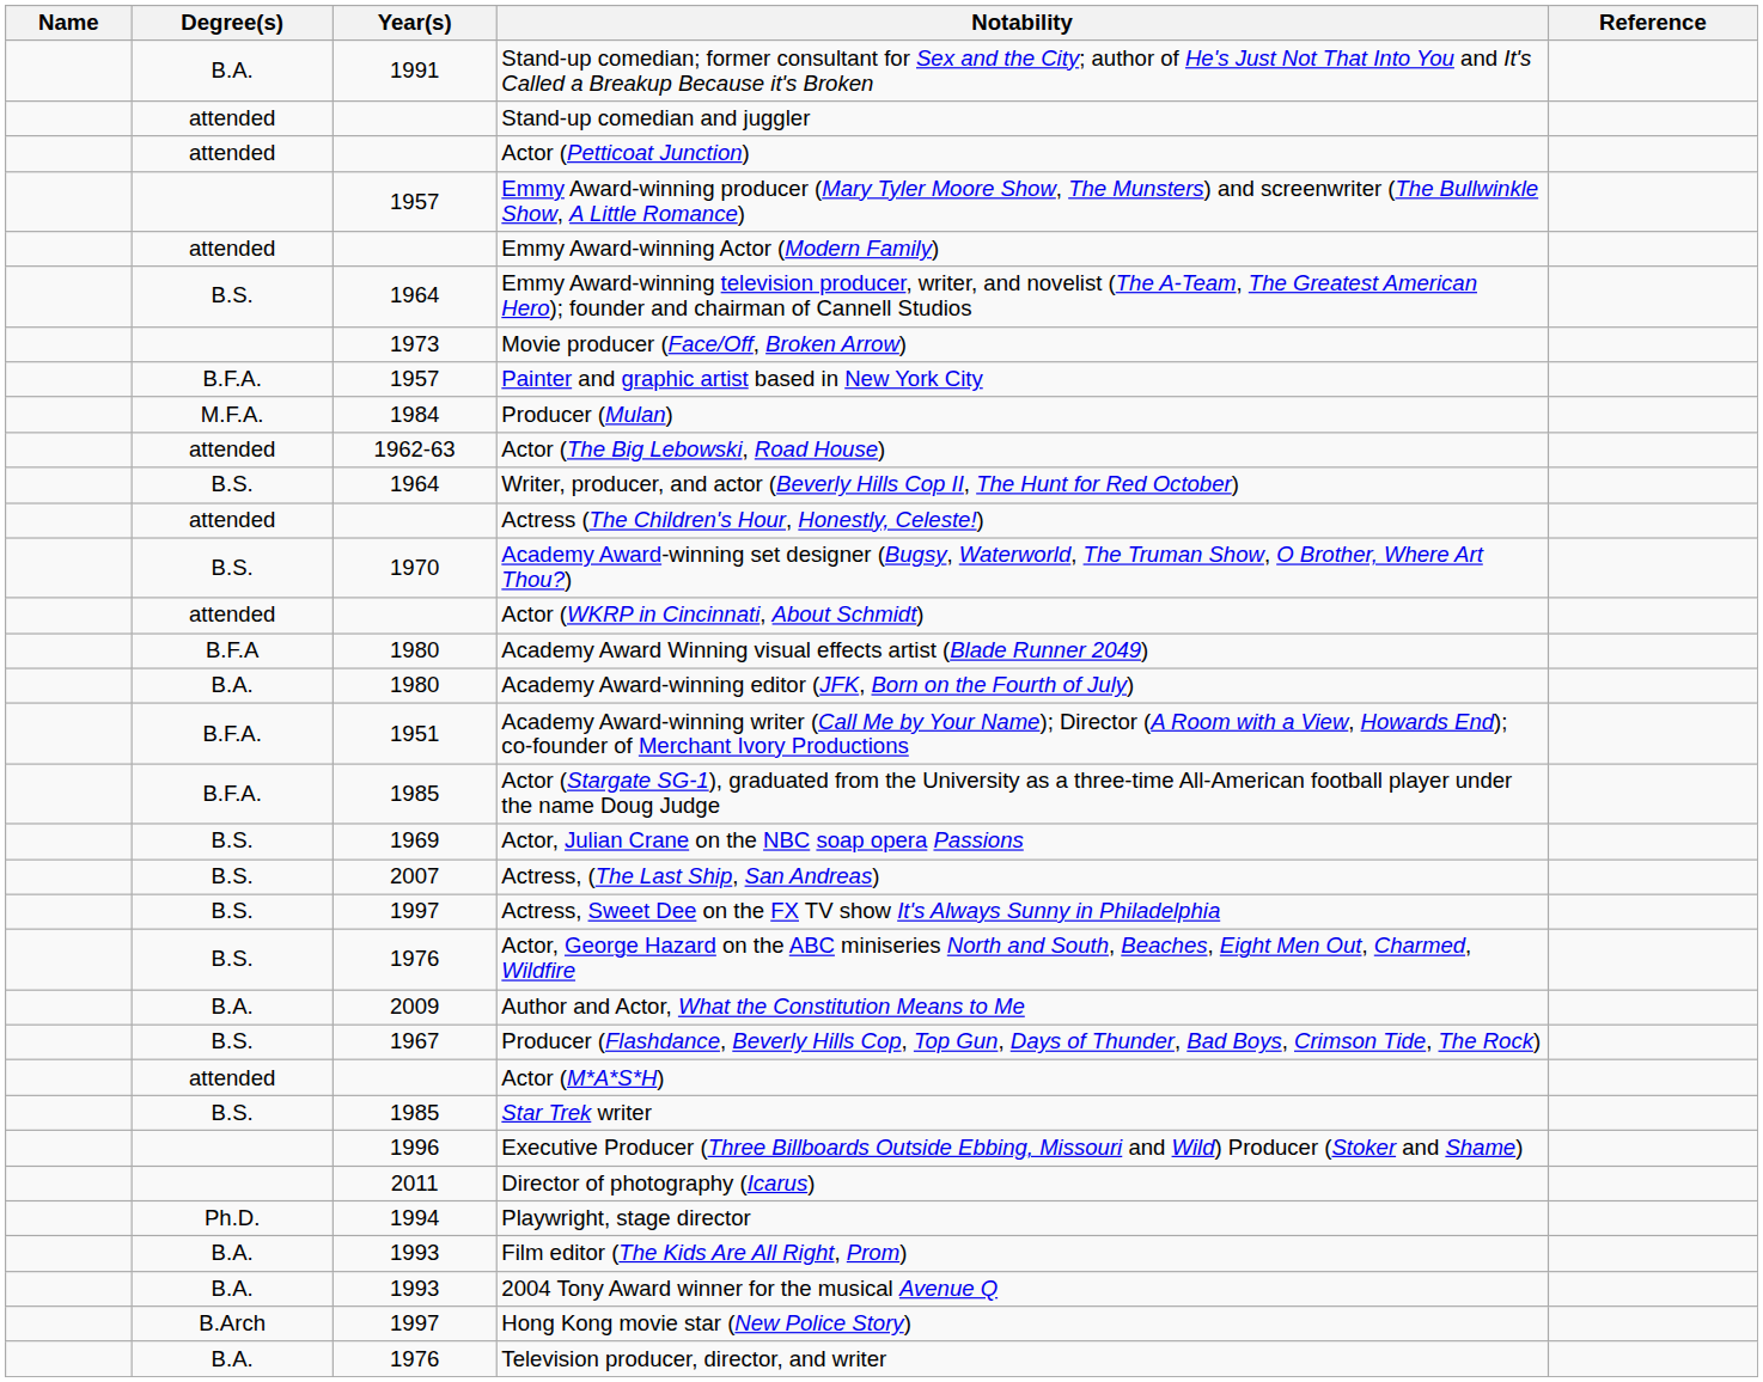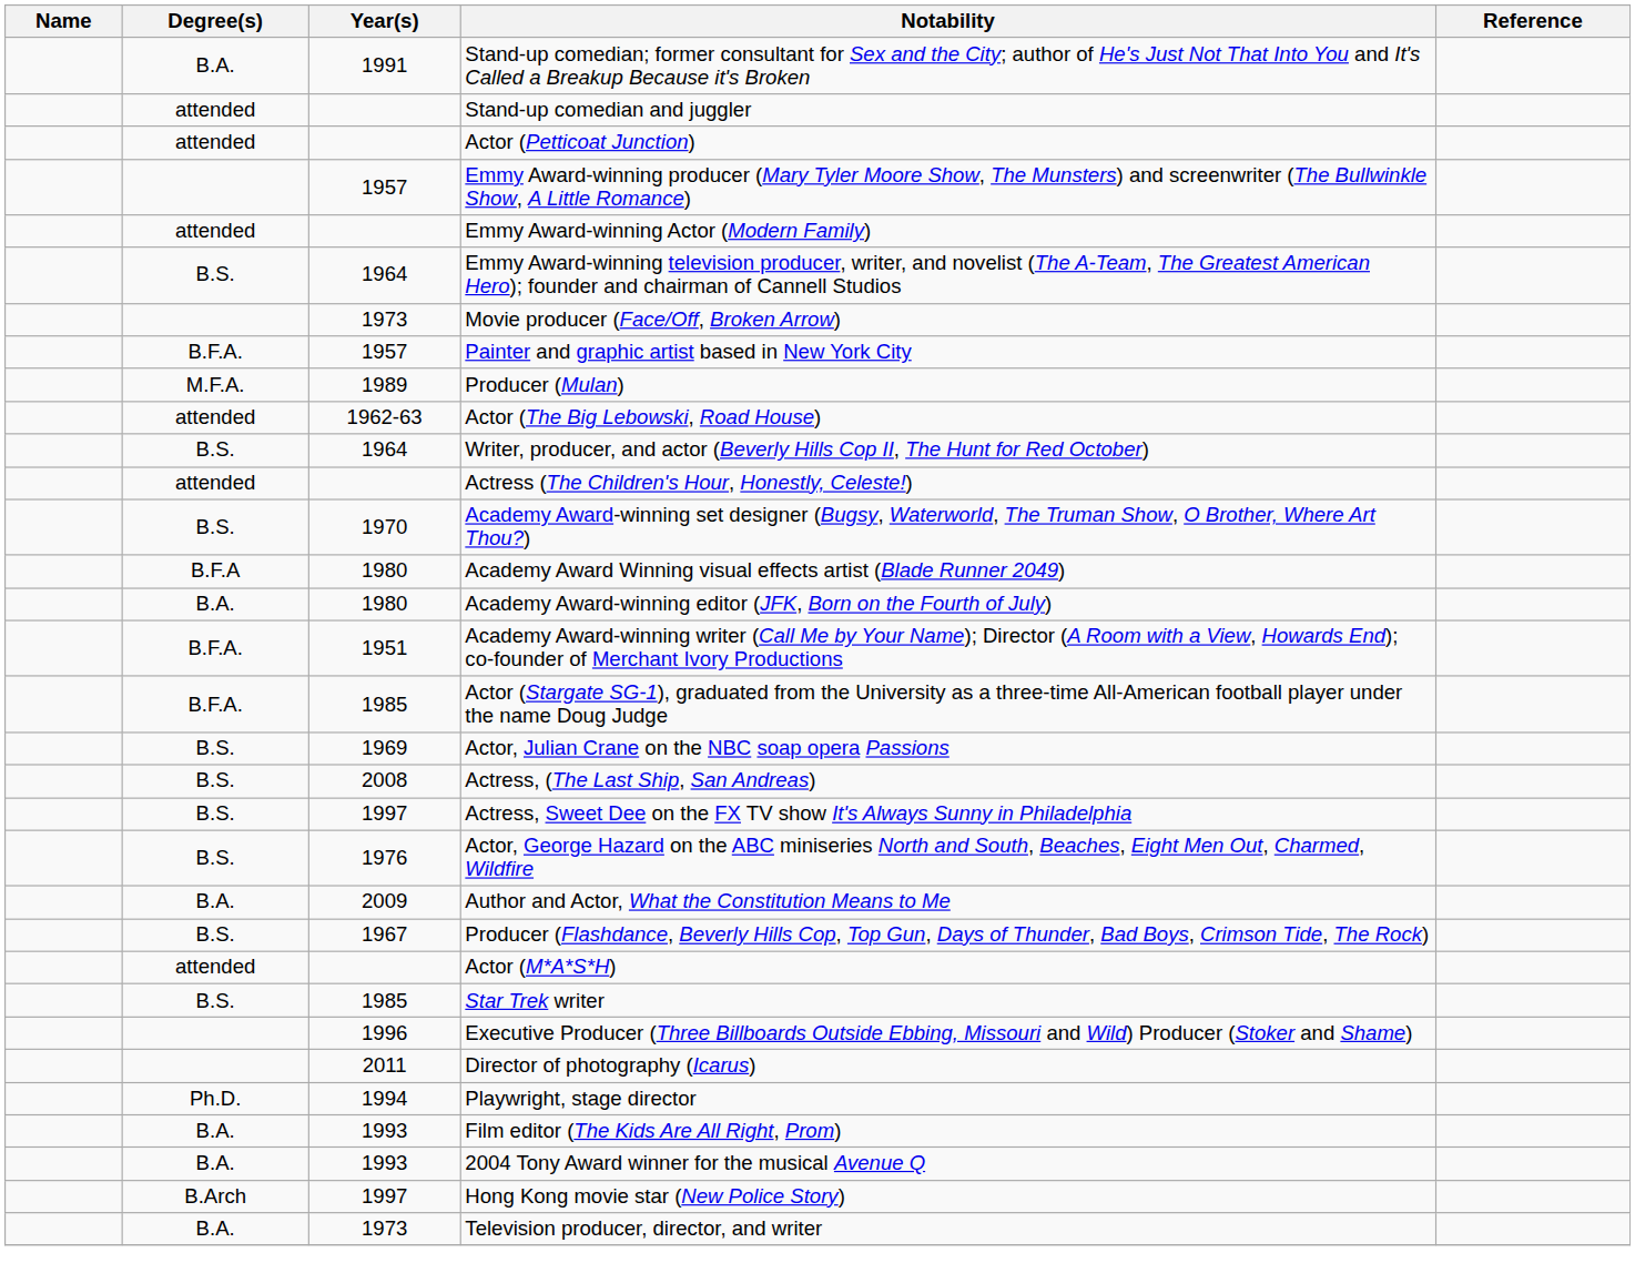 <table class="wikitable sortable" style="width:100%">
 <tr>
 <th width="* ">Name</th>
 <th>Degree(s)</th>
 <th>Year(s)</th>
 <th width="60%" class="unsortable">Notability</th>
 <th width="* " class="unsortable">Reference</th>
 </tr>
 <tr>
 <td></td>
 <td align="center">B.A.</td>
 <td align="center">1991</td>
 <td>Stand-up comedian; former consultant for <em><a href='#'>Sex and the City</a></em>; author of <em><a href='#'>He's Just Not That Into You</a></em> and <em>It's Called a Breakup Because it's Broken</em></td>
 <td align="center"></td>
 </tr>
 <tr>
 <td></td>
 <td align="center">attended</td>
 <td align="center"></td>
 <td>Stand-up comedian and juggler</td>
 <td align="center"></td>
 </tr>
 <tr>
 <td></td>
 <td align="center">attended</td>
 <td align="center"></td>
 <td>Actor (<em><a href='#'>Petticoat Junction</a></em>)</td>
 <td align="center"></td>
 </tr>
 <tr>
 <td></td>
 <td align="center"></td>
 <td align="center">1957</td>
 <td><a href='#'>Emmy</a> Award-winning producer (<em><a href='#'>Mary Tyler Moore Show</a></em>, <em><a href='#'>The Munsters</a></em>) and screenwriter (<em><a href='#'>The Bullwinkle Show</a></em>, <em><a href='#'>A Little Romance</a></em>)</td>
 <td align="center"></td>
 </tr>
 <tr>
 <td></td>
 <td align="center">attended</td>
 <td align="center"></td>
 <td>Emmy Award-winning Actor (<em><a href='#'>Modern Family</a></em>)</td>
 <td align="center"></td>
 </tr>
 <tr>
 <td></td>
 <td align="center">B.S.</td>
 <td align="center">1964</td>
 <td>Emmy Award-winning <a href='#'>television producer</a>, writer, and novelist (<em><a href='#'>The A-Team</a></em>, <em><a href='#'>The Greatest American Hero</a></em>); founder and chairman of Cannell Studios</td>
 <td align="center"></td>
 </tr>
 <tr>
 <td></td>
 <td align="center"></td>
 <td align="center">1973</td>
 <td>Movie producer (<em><a href='#'>Face/Off</a></em>, <em><a href='#'>Broken Arrow</a></em>)</td>
 <td align="center"></td>
 </tr>
 <tr>
 <td></td>
 <td align="center">B.F.A.</td>
 <td align="center">1957</td>
 <td><a href='#'>Painter</a> and <a href='#'>graphic artist</a> based in <a href='#'>New York City</a></td>
 <td align="center"></td>
 </tr>
 <tr>
 <td></td>
 <td align="center">M.F.A.</td>
-<td align="center">1984</td>
+<td align="center">1989</td>
 <td>Producer (<em><a href='#'>Mulan</a></em>)</td>
 <td align="center"></td>
 </tr>
 <tr>
 <td></td>
 <td align="center">attended</td>
 <td align="center">1962-63</td>
 <td>Actor (<em><a href='#'>The Big Lebowski</a></em>, <em><a href='#'>Road House</a></em>)</td>
 <td align="center"></td>
 </tr>
 <tr>
 <td></td>
 <td align="center">B.S.</td>
 <td align="center">1964</td>
 <td>Writer, producer, and actor (<em><a href='#'>Beverly Hills Cop II</a></em>, <em><a href='#'>The Hunt for Red October</a></em>)</td>
 <td align="center"></td>
 </tr>
 <tr>
 <td></td>
 <td align="center">attended</td>
 <td align="center"></td>
 <td>Actress (<em><a href='#'>The Children's Hour</a></em>, <em><a href='#'>Honestly, Celeste!</a></em>)</td>
 <td align="center"></td>
 </tr>
 <tr>
 <td></td>
 <td align="center">B.S.</td>
 <td align="center">1970</td>
 <td><a href='#'>Academy Award</a>-winning set designer (<em><a href='#'>Bugsy</a></em>, <em><a href='#'>Waterworld</a></em>, <em><a href='#'>The Truman Show</a></em>, <em><a href='#'>O Brother, Where Art Thou?</a></em>)</td>
-<td align="center"></td>
-</tr>
-<tr>
-<td></td>
-<td align="center">attended</td>
-<td align="center"></td>
-<td>Actor (<em><a href='#'>WKRP in Cincinnati</a></em>, <em><a href='#'>About Schmidt</a></em>)</td>
 <td align="center"></td>
 </tr>
 <tr>
 <td></td>
 <td align="center">B.F.A</td>
 <td align="center">1980</td>
 <td>Academy Award Winning visual effects artist (<em><a href='#'>Blade Runner 2049</a></em>)</td>
 <td align="center"></td>
 </tr>
 <tr>
 <td></td>
 <td align="center">B.A.</td>
 <td align="center">1980</td>
 <td>Academy Award-winning editor (<em><a href='#'>JFK</a></em>, <em><a href='#'>Born on the Fourth of July</a></em>)</td>
 <td align="center"></td>
 </tr>
 <tr>
 <td></td>
 <td align="center">B.F.A.</td>
 <td align="center">1951</td>
 <td>Academy Award-winning writer (<em><a href='#'>Call Me by Your Name</a></em>); Director (<em><a href='#'>A Room with a View</a></em>, <em><a href='#'>Howards End</a></em>); co-founder of <a href='#'>Merchant Ivory Productions</a></td>
 <td align="center"></td>
 </tr>
 <tr>
 <td></td>
 <td align="center">B.F.A.</td>
 <td align="center">1985</td>
 <td>Actor (<em><a href='#'>Stargate SG-1</a></em>), graduated from the University as a three-time All-American football player under the name Doug Judge</td>
 <td align="center"></td>
 </tr>
 <tr>
 <td></td>
 <td align="center">B.S.</td>
 <td align="center">1969</td>
 <td>Actor, <a href='#'>Julian Crane</a> on the <a href='#'>NBC</a> <a href='#'>soap opera</a> <em><a href='#'>Passions</a></em></td>
 <td align="center"></td>
 </tr>
 <tr>
 <td></td>
 <td align="center">B.S.</td>
-<td align="center">2007</td>
+<td align="center">2008</td>
 <td>Actress, (<em><a href='#'>The Last Ship</a></em>, <em><a href='#'>San Andreas</a></em>)</td>
 <td align="center"></td>
 </tr>
 <tr>
 <td></td>
 <td align="center">B.S.</td>
 <td align="center">1997</td>
 <td>Actress, <a href='#'>Sweet Dee</a> on the <a href='#'>FX</a> TV show <em><a href='#'>It's Always Sunny in Philadelphia</a></em></td>
 <td align="center"></td>
 </tr>
 <tr>
 <td></td>
 <td align="center">B.S.</td>
 <td align="center">1976</td>
 <td>Actor, <a href='#'>George Hazard</a> on the <a href='#'>ABC</a> miniseries <em><a href='#'>North and South</a></em>, <em><a href='#'>Beaches</a></em>, <em><a href='#'>Eight Men Out</a></em>, <em><a href='#'>Charmed</a></em>, <em><a href='#'>Wildfire</a></em></td>
 <td align="center"></td>
 </tr>
 <tr>
 <td></td>
 <td align="center">B.A.</td>
 <td align="center">2009</td>
 <td>Author and Actor, <em><a href='#'>What the Constitution Means to Me</a></em></td>
 <td align="center"></td>
 </tr>
 <tr>
 <td></td>
 <td align="center">B.S.</td>
 <td align="center">1967</td>
 <td>Producer (<em><a href='#'>Flashdance</a></em>, <em><a href='#'>Beverly Hills Cop</a></em>, <em><a href='#'>Top Gun</a></em>, <em><a href='#'>Days of Thunder</a></em>, <em><a href='#'>Bad Boys</a></em>, <em><a href='#'>Crimson Tide</a></em>, <em><a href='#'>The Rock</a></em>)</td>
 <td align="center"></td>
 </tr>
 <tr>
 <td></td>
 <td align="center">attended</td>
 <td align="center"></td>
 <td>Actor (<em><a href='#'>M*A*S*H</a></em>)</td>
 <td align="center"></td>
 </tr>
 <tr>
 <td></td>
 <td align="center">B.S.</td>
 <td align="center">1985</td>
 <td><em><a href='#'>Star Trek</a></em> writer</td>
 <td align="center"></td>
 </tr>
 <tr>
 <td></td>
 <td align="center"></td>
 <td align="center">1996</td>
 <td>Executive Producer (<em><a href='#'>Three Billboards Outside Ebbing, Missouri</a></em> and <em><a href='#'>Wild</a></em>) Producer (<em><a href='#'>Stoker</a></em> and <em><a href='#'>Shame</a></em>)</td>
 <td align="center"></td>
 </tr>
 <tr>
 <td></td>
 <td align="center"></td>
 <td align="center">2011</td>
 <td>Director of photography (<em><a href='#'>Icarus</a></em>)</td>
 <td align="center"></td>
 </tr>
 <tr>
 <td></td>
 <td align="center">Ph.D.</td>
 <td align="center">1994</td>
 <td>Playwright, stage director</td>
 <td align="center"></td>
 </tr>
 <tr>
 <td></td>
 <td align="center">B.A.</td>
 <td align="center">1993</td>
 <td>Film editor (<em><a href='#'>The Kids Are All Right</a></em>, <em><a href='#'>Prom</a></em>)</td>
 <td align="center"></td>
 </tr>
 <tr>
 <td></td>
 <td align="center">B.A.</td>
 <td align="center">1993</td>
 <td>2004 Tony Award winner for the musical <em><a href='#'>Avenue Q</a></em></td>
 <td align="center"></td>
 </tr>
 <tr>
 <td></td>
 <td align="center">B.Arch</td>
 <td align="center">1997</td>
 <td>Hong Kong movie star (<em><a href='#'>New Police Story</a></em>)</td>
 <td align="center"></td>
 </tr>
 <tr>
 <td></td>
 <td align="center">B.A.</td>
-<td align="center">1976</td>
+<td align="center">1973</td>
 <td>Television producer, director, and writer</td>
 <td align="center"></td>
 </tr>
 <tr>
 </tr>
 </table>
